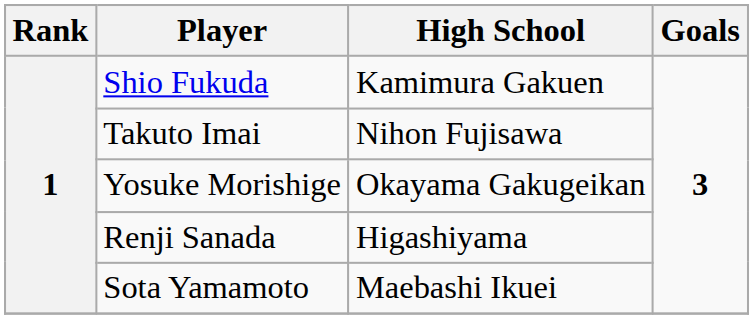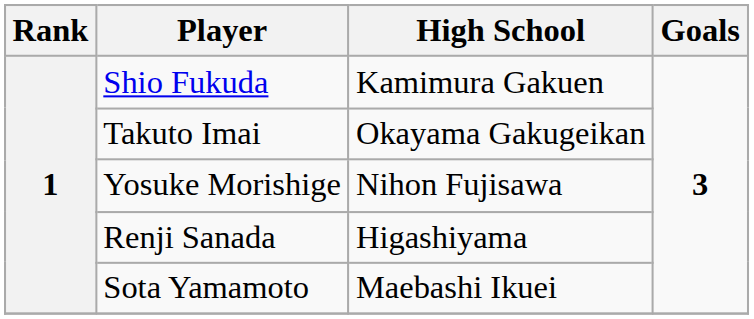 <table class="wikitable" style="text-align:center">
 <tr>
 <th>Rank</th>
 <th>Player</th>
 <th>High School</th>
 <th>Goals</th>
 </tr>
 <tr>
 <th rowspan=5>1</th>
 <td align="left"> <a href='#'>Shio Fukuda</a></td>
 <td align="left">Kamimura Gakuen</td>
 <td rowspan=5><strong>3</strong></td>
 </tr>
 <tr>
 <td align="left"> Takuto Imai</td>
-<td align="left">Nihon Fujisawa</td>
+<td align="left">Okayama Gakugeikan</td>
 </tr>
 <tr>
 <td align="left"> Yosuke Morishige</td>
-<td align="left">Okayama Gakugeikan</td>
+<td align="left">Nihon Fujisawa</td>
 </tr>
 <tr>
 <td align="left"> Renji Sanada</td>
 <td align="left">Higashiyama</td>
 </tr>
 <tr>
 <td align="left"> Sota Yamamoto</td>
 <td align="left">Maebashi Ikuei</td>
 </tr>
 <tr>
 </tr>
 </table>
